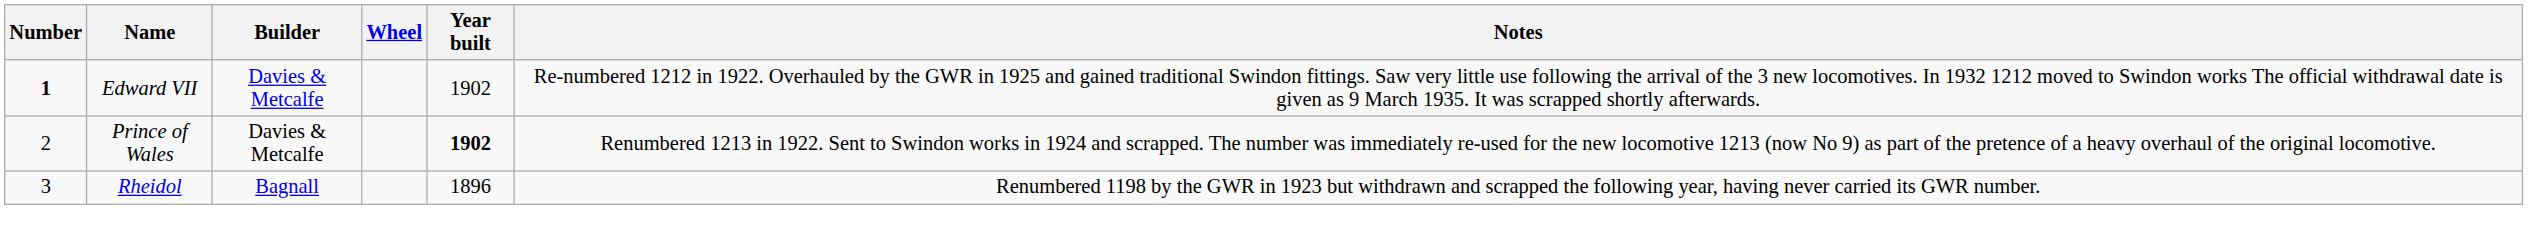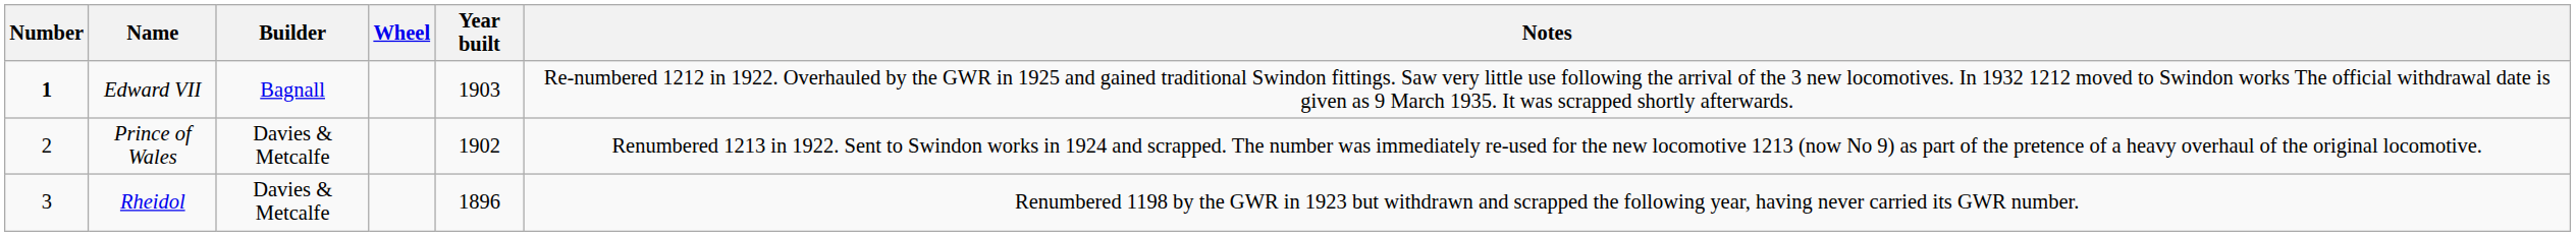 <table class="sort wikitable sortable">
 <tr>
 <th>Number</th>
 <th>Name</th>
 <th>Builder</th>
 <th><a href='#'>Wheel<br></a></th>
 <th>Year built</th>
 <th>Notes</th>
 </tr>
 <tr>
 <td align=center><strong>1</strong></td>
 <td align=center><em>Edward VII</em></td>
-<td align=center><a href='#'>Davies & Metcalfe</a></td>
+<td align=center><a href='#'>Bagnall</a></td>
 <td align=center></td>
-<td align=center>1902</td>
+<td align=center>1903</td>
 <td align=center>Re-numbered 1212 in 1922. Overhauled by the GWR in 1925 and gained traditional Swindon fittings. Saw very little use following the arrival of the 3 new locomotives. In 1932 1212 moved to Swindon works The official withdrawal date is given as 9 March 1935. It was scrapped shortly afterwards.</td>
 </tr>
 <tr>
 <td align=center>2</td>
 <td align=center><em>Prince of Wales</em></td>
 <td align=center>Davies & Metcalfe</td>
 <td align=center></td>
-<td align=center><strong>1902</strong></td>
+<td align=center>1902</td>
 <td align=center>Renumbered 1213 in 1922. Sent to Swindon works in 1924 and scrapped. The number was immediately re-used for the new locomotive 1213 (now No 9) as part of the pretence of a heavy overhaul of the original locomotive.</td>
 </tr>
 <tr>
 <td align=center>3</td>
 <td align=center><em><a href='#'>Rheidol</a></em></td>
-<td align=center><a href='#'>Bagnall</a></td>
+<td align=center>Davies & Metcalfe</td>
 <td align=center></td>
 <td align=center>1896</td>
 <td align=center>Renumbered 1198 by the GWR in 1923 but withdrawn and scrapped the following year, having never carried its GWR number.</td>
 </tr>
 </table>
